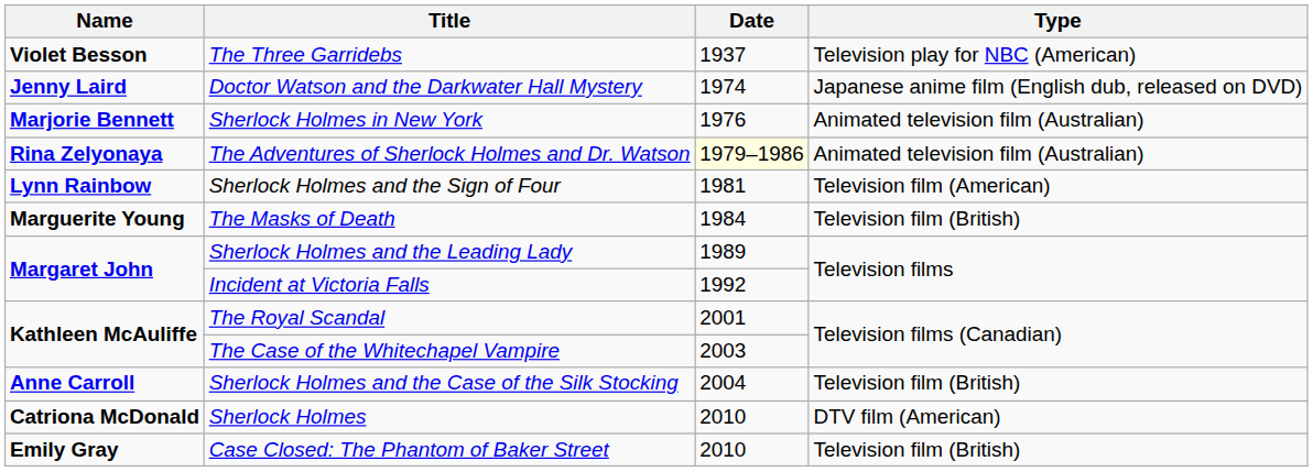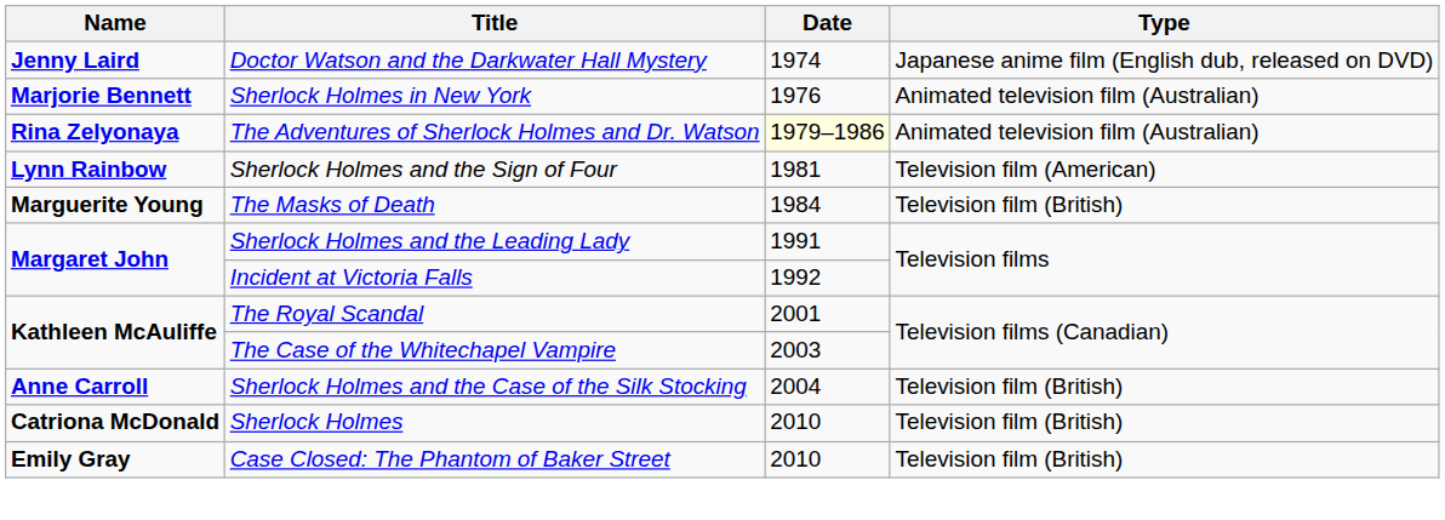 <table class="wikitable sortable">
 <tr>
 <th>Name</th>
 <th>Title</th>
 <th>Date</th>
 <th>Type</th>
-</tr>
-<tr>
-<td><strong>Violet Besson</strong></td>
-<td><em><a href='#'>The Three Garridebs</a></em></td>
-<td>1937</td>
-<td>Television play for <a href='#'>NBC</a> (American)</td>
 </tr>
 <tr>
 <td><strong><a href='#'>Jenny Laird</a></strong></td>
 <td><em><a href='#'>Doctor Watson and the Darkwater Hall Mystery</a></em></td>
 <td>1974</td>
 <td>Japanese anime film (English dub, released on DVD)</td>
 </tr>
 <tr>
 <td><strong><a href='#'>Marjorie Bennett</a></strong></td>
 <td><em><a href='#'>Sherlock Holmes in New York</a></em></td>
 <td>1976</td>
 <td>Animated television film (Australian)</td>
 </tr>
 <tr>
 <td><strong><a href='#'>Rina Zelyonaya</a></strong></td>
 <td><em><a href='#'>The Adventures of Sherlock Holmes and Dr. Watson</a></em></td>
 <td style="background: lightyellow;">1979–1986</td>
 <td>Animated television film (Australian)</td>
 </tr>
 <tr>
 <td><strong><a href='#'>Lynn Rainbow</a></strong></td>
 <td><em>Sherlock Holmes and the Sign of Four</em></td>
 <td>1981</td>
 <td>Television film (American)</td>
 </tr>
 <tr>
 <td><strong> Marguerite Young</strong></td>
 <td><em><a href='#'>The Masks of Death</a></em></td>
 <td>1984</td>
 <td>Television film (British)</td>
 </tr>
 <tr>
 <td rowspan="2"><strong><a href='#'>Margaret John</a></strong></td>
 <td><em><a href='#'>Sherlock Holmes and the Leading Lady</a></em></td>
-<td>1989</td>
+<td>1991</td>
 <td rowspan="2">Television films</td>
 </tr>
 <tr>
 <td><em><a href='#'>Incident at Victoria Falls</a></em></td>
 <td>1992</td>
 </tr>
 <tr>
 <td rowspan="2"><strong>Kathleen McAuliffe</strong></td>
 <td><em><a href='#'>The Royal Scandal</a></em></td>
 <td>2001</td>
 <td rowspan="2">Television films (Canadian)</td>
 </tr>
 <tr>
 <td><em><a href='#'>The Case of the Whitechapel Vampire</a></em></td>
 <td>2003</td>
 </tr>
 <tr>
 <td><strong><a href='#'>Anne Carroll</a></strong></td>
 <td><em><a href='#'>Sherlock Holmes and the Case of the Silk Stocking</a></em></td>
 <td>2004</td>
 <td>Television film (British)</td>
 </tr>
 <tr>
 <td><strong>Catriona McDonald</strong></td>
 <td><em><a href='#'>Sherlock Holmes</a></em></td>
 <td>2010</td>
-<td>DTV film (American)</td>
+<td>Television film (British)</td>
 </tr>
 <tr>
 <td><strong>Emily Gray</strong></td>
 <td><em><a href='#'>Case Closed: The Phantom of Baker Street</a></em></td>
 <td>2010</td>
 <td>Television film (British)</td>
 </tr>
 </table>
